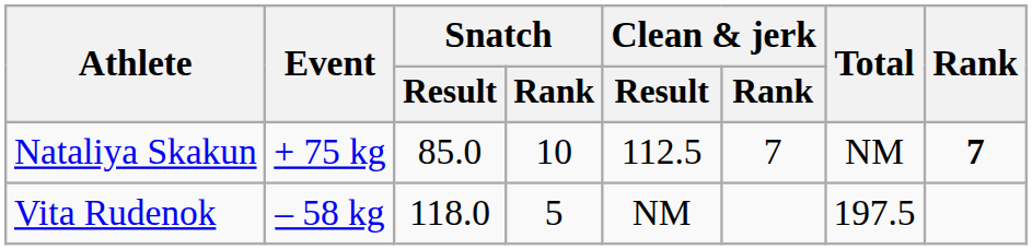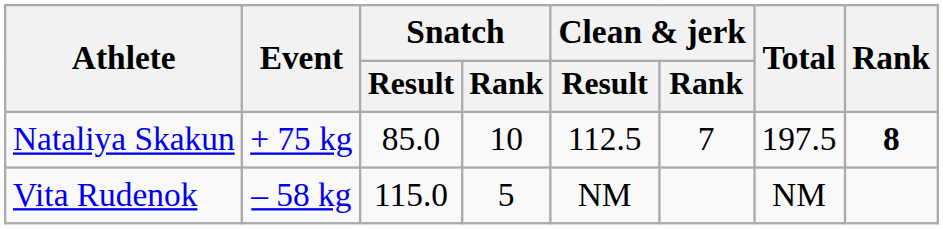 <table class="wikitable" style="font-size:90%">
 <tr>
 <th rowspan="2">Athlete</th>
 <th rowspan="2">Event</th>
 <th colspan="2">Snatch</th>
 <th colspan="2">Clean & jerk</th>
 <th rowspan="2">Total</th>
 <th rowspan="2">Rank</th>
 </tr>
 <tr style="font-size:95%">
 <th>Result</th>
 <th>Rank</th>
 <th>Result</th>
 <th>Rank</th>
 </tr>
 <tr align=center>
 <td align=left><a href='#'>Nataliya Skakun</a></td>
 <td align=center><a href='#'>+ 75 kg</a></td>
 <td>85.0</td>
 <td>10</td>
 <td>112.5</td>
 <td>7</td>
-<td>NM</td>
-<td><strong>7</strong></td>
+<td>197.5</td>
+<td><strong>8</strong></td>
 </tr>
 <tr align=center>
 <td align=left><a href='#'>Vita Rudenok</a></td>
 <td align=center><a href='#'>– 58 kg</a></td>
-<td>118.0</td>
+<td>115.0</td>
 <td>5</td>
 <td>NM</td>
 <td></td>
-<td>197.5</td>
+<td>NM</td>
 <td></td>
 </tr>
 </table>
